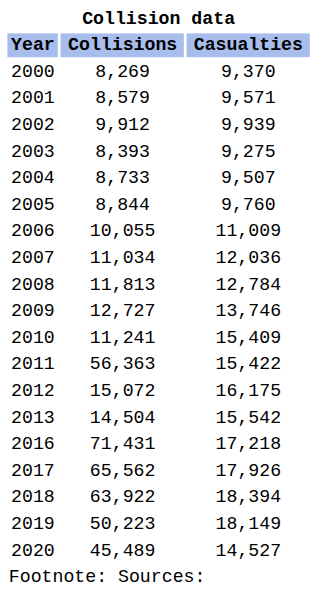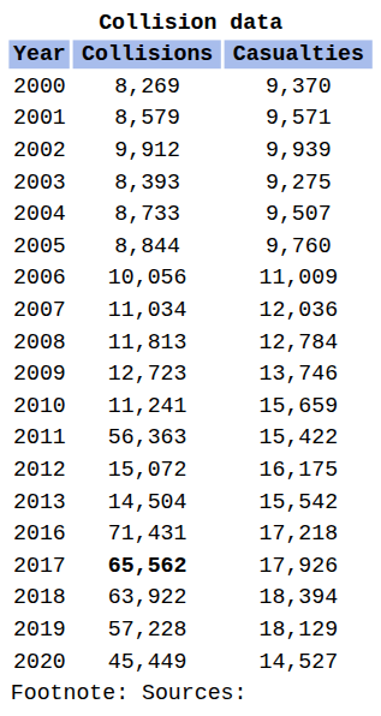 <table style="clear:right; float:right; background:#ffffff; margin: 0 0 0.5em 1em; text-align: center;" class="toccolours" width="220" font-size : "90%">
 <tr>
 <td align="center" colspan="3"><strong>Collision data</strong></td>
 </tr>
 <tr>
 <td align="center" style="background:#A8BDEC"><strong>Year</strong></td>
 <td align="center" style="background:#A8BDEC"><strong>Collisions</strong></td>
 <td align="center" style="background:#A8BDEC"><strong>Casualties</strong></td>
 </tr>
 <tr>
 <td align="center">2000</td>
 <td>8,269</td>
 <td>9,370</td>
 </tr>
 <tr>
 <td align="center">2001</td>
 <td>8,579</td>
 <td>9,571</td>
 </tr>
 <tr>
 <td align="center">2002</td>
 <td>9,912</td>
 <td>9,939</td>
 </tr>
 <tr>
 <td align="center">2003</td>
 <td>8,393</td>
 <td>9,275</td>
 </tr>
 <tr>
 <td align="center">2004</td>
 <td>8,733</td>
 <td>9,507</td>
 </tr>
 <tr>
 <td align="center">2005</td>
 <td>8,844</td>
 <td>9,760</td>
 </tr>
 <tr>
 <td align="center">2006</td>
-<td>10,055</td>
+<td>10,056</td>
 <td>11,009</td>
 </tr>
 <tr>
 <td align="center">2007</td>
 <td>11,034</td>
 <td>12,036</td>
 </tr>
 <tr>
 <td align="center">2008</td>
 <td>11,813</td>
 <td>12,784</td>
 </tr>
 <tr>
 <td align="center">2009</td>
-<td>12,727</td>
+<td>12,723</td>
 <td>13,746</td>
 </tr>
 <tr>
 <td align="center">2010</td>
 <td>11,241</td>
-<td>15,409</td>
+<td>15,659</td>
 </tr>
 <tr>
 <td align="center">2011</td>
 <td>56,363</td>
 <td>15,422</td>
 </tr>
 <tr>
 <td align="center">2012</td>
 <td>15,072</td>
 <td>16,175</td>
 </tr>
 <tr>
 <td align="center">2013</td>
 <td>14,504</td>
 <td>15,542</td>
 </tr>
 <tr>
 <td align="center">2016</td>
 <td>71,431</td>
 <td>17,218</td>
 </tr>
 <tr>
 <td align="center">2017</td>
-<td>65,562</td>
+<td><strong>65,562</strong></td>
 <td>17,926</td>
 </tr>
 <tr>
 <td align="center">2018</td>
 <td>63,922</td>
 <td>18,394</td>
 </tr>
 <tr>
 <td align="center">2019</td>
-<td>50,223</td>
-<td>18,149</td>
+<td>57,228</td>
+<td>18,129</td>
 </tr>
 <tr>
 <td>2020</td>
-<td>45,489</td>
+<td>45,449</td>
 <td>14,527</td>
 </tr>
 <tr>
 <td colspan="3" align="left">Footnote: Sources:</td>
 </tr>
 </table>
